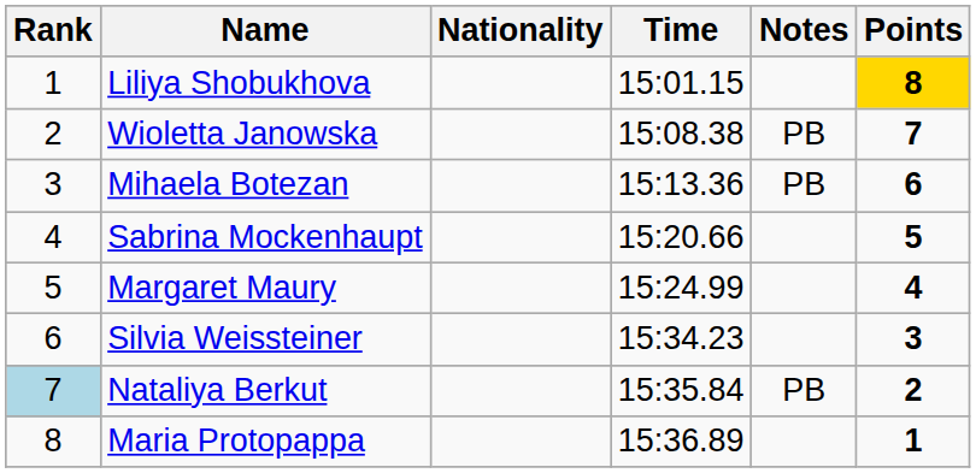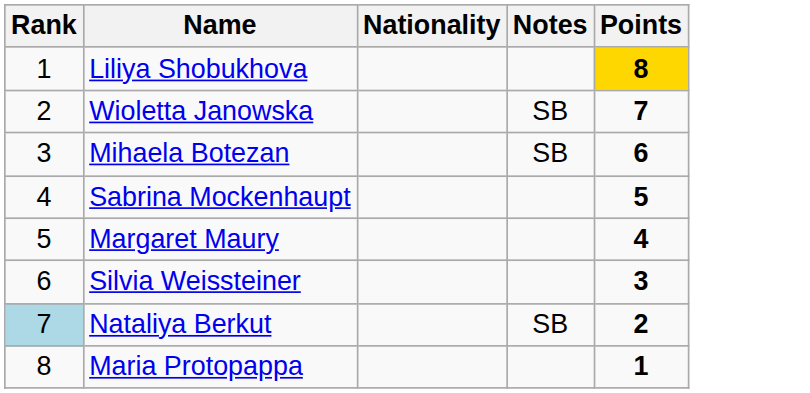 <table class="wikitable sortable" style="text-align:center">
 <tr>
 <th>Rank</th>
 <th>Name</th>
 <th>Nationality</th>
-<th>Time</th>
 <th>Notes</th>
 <th>Points</th>
 </tr>
 <tr>
 <td>1</td>
 <td align=left><a href='#'>Liliya Shobukhova</a></td>
 <td align=left></td>
-<td>15:01.15</td>
 <td></td>
 <td style="background: gold;"><strong>8</strong></td>
 </tr>
 <tr>
 <td>2</td>
 <td align=left><a href='#'>Wioletta Janowska</a></td>
 <td align=left></td>
-<td>15:08.38</td>
-<td>PB</td>
+<td>SB</td>
 <td><strong>7</strong></td>
 </tr>
 <tr>
 <td>3</td>
 <td align=left><a href='#'>Mihaela Botezan</a></td>
 <td align=left></td>
-<td>15:13.36</td>
-<td>PB</td>
+<td>SB</td>
 <td><strong>6</strong></td>
 </tr>
 <tr>
 <td>4</td>
 <td align=left><a href='#'>Sabrina Mockenhaupt</a></td>
 <td align=left></td>
-<td>15:20.66</td>
 <td></td>
 <td><strong>5</strong></td>
 </tr>
 <tr>
 <td>5</td>
 <td align=left><a href='#'>Margaret Maury</a></td>
 <td align=left></td>
-<td>15:24.99</td>
 <td></td>
 <td><strong>4</strong></td>
 </tr>
 <tr>
 <td>6</td>
 <td align=left><a href='#'>Silvia Weissteiner</a></td>
 <td align=left></td>
-<td>15:34.23</td>
 <td></td>
 <td><strong>3</strong></td>
 </tr>
 <tr>
 <td style="background: lightblue;">7</td>
 <td align=left><a href='#'>Nataliya Berkut</a></td>
 <td align=left></td>
-<td>15:35.84</td>
-<td>PB</td>
+<td>SB</td>
 <td><strong>2</strong></td>
 </tr>
 <tr>
 <td>8</td>
 <td align=left><a href='#'>Maria Protopappa</a></td>
 <td align=left></td>
-<td>15:36.89</td>
 <td></td>
 <td><strong>1</strong></td>
 </tr>
 </table>
